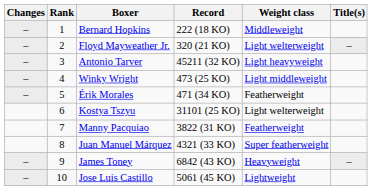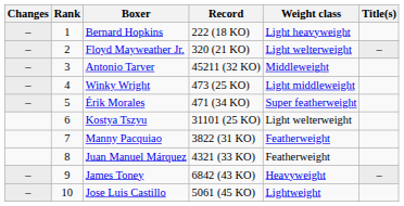 <table class="wikitable ">
 <tr>
 <th>Changes</th>
 <th>Rank</th>
 <th>Boxer</th>
 <th>Record</th>
 <th>Weight class</th>
 <th>Title(s)</th>
 </tr>
 <tr>
 <td align=center bgcolor=#ECECEC>–</td>
 <td align=center>1</td>
 <td><a href='#'>Bernard Hopkins</a></td>
 <td>222 (18 KO)</td>
-<td><a href='#'>Middleweight</a></td>
+<td><a href='#'>Light heavyweight</a></td>
 <td></td>
 </tr>
 <tr>
 <td align=center bgcolor=#ECECEC>–</td>
 <td align=center>2</td>
 <td><a href='#'>Floyd Mayweather Jr.</a></td>
 <td>320 (21 KO)</td>
 <td><a href='#'>Light welterweight</a></td>
 <td align=center bgcolor=#ECECEC data-sort-value="Z">–</td>
 </tr>
 <tr>
 <td align=center bgcolor=#ECECEC>–</td>
 <td align=center>3</td>
 <td><a href='#'>Antonio Tarver</a></td>
 <td>45211 (32 KO)</td>
-<td><a href='#'>Light heavyweight</a></td>
+<td><a href='#'>Middleweight</a></td>
 <td></td>
 </tr>
 <tr>
 <td align=center bgcolor=#ECECEC>–</td>
 <td align=center>4</td>
 <td><a href='#'>Winky Wright</a></td>
 <td>473 (25 KO)</td>
 <td><a href='#'>Light middleweight</a></td>
 <td></td>
 </tr>
 <tr>
 <td align=center bgcolor=#ECECEC>–</td>
 <td align=center>5</td>
 <td><a href='#'>Érik Morales</a></td>
 <td>471 (34 KO)</td>
-<td>Featherweight</td>
+<td><a href='#'>Super featherweight</a></td>
 <td></td>
 </tr>
 <tr>
 <td align=center></td>
 <td align=center>6</td>
 <td><a href='#'>Kostya Tszyu</a></td>
 <td>31101 (25 KO)</td>
 <td>Light welterweight</td>
 <td></td>
 </tr>
 <tr>
 <td align=center></td>
 <td align=center>7</td>
 <td><a href='#'>Manny Pacquiao</a></td>
 <td>3822 (31 KO)</td>
 <td><a href='#'>Featherweight</a></td>
 <td></td>
 </tr>
 <tr>
 <td align=center></td>
 <td align=center>8</td>
 <td><a href='#'>Juan Manuel Márquez</a></td>
 <td>4321 (33 KO)</td>
-<td><a href='#'>Super featherweight</a></td>
+<td>Featherweight</td>
 <td></td>
 </tr>
 <tr>
 <td align=center bgcolor=#ECECEC>–</td>
 <td align=center>9</td>
 <td><a href='#'>James Toney</a></td>
 <td>6842 (43 KO)</td>
 <td><a href='#'>Heavyweight</a></td>
 <td align=center bgcolor=#ECECEC data-sort-value="Z">–</td>
 </tr>
 <tr>
 <td align=center bgcolor=#ECECEC>–</td>
 <td align=center>10</td>
 <td><a href='#'>Jose Luis Castillo</a></td>
 <td>5061 (45 KO)</td>
 <td><a href='#'>Lightweight</a></td>
 <td></td>
 </tr>
 </table>
